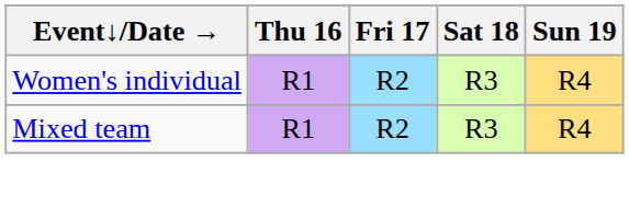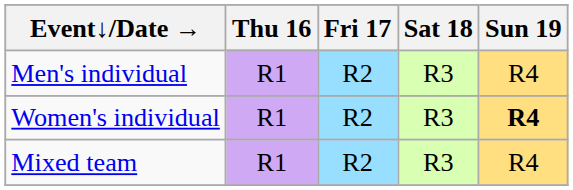 <table class="wikitable" style="margin:0.5em auto; font-size:90%; line-height:1.25em; text-align:center;">
 <tr>
 <th>Event↓/Date →</th>
 <th>Thu 16</th>
 <th>Fri 17</th>
 <th>Sat 18</th>
 <th>Sun 19</th>
 </tr>
 <tr>
+<td style="text-align:left;"><a href='#'>Men's individual</a></td>
+<td style="background-color:#D0A9F5;">R1</td>
+<td style="background-color:#97DEFF;">R2</td>
+<td style="background-color:#D9FFB2;">R3</td>
+<td style="background-color:#FFDF80;">R4</td>
+</tr>
+<tr>
 <td style="text-align:left;"><a href='#'>Women's individual</a></td>
 <td style="background-color:#D0A9F5;">R1</td>
 <td style="background-color:#97DEFF;">R2</td>
 <td style="background-color:#D9FFB2;">R3</td>
-<td style="background-color:#FFDF80;">R4</td>
+<td style="background-color:#FFDF80;"><strong>R4</strong></td>
 </tr>
 <tr>
 <td style="text-align:left;"><a href='#'>Mixed team</a></td>
 <td style="background-color:#D0A9F5;">R1</td>
 <td style="background-color:#97DEFF;">R2</td>
 <td style="background-color:#D9FFB2;">R3</td>
 <td style="background-color:#FFDF80;">R4</td>
 </tr>
 </table>
